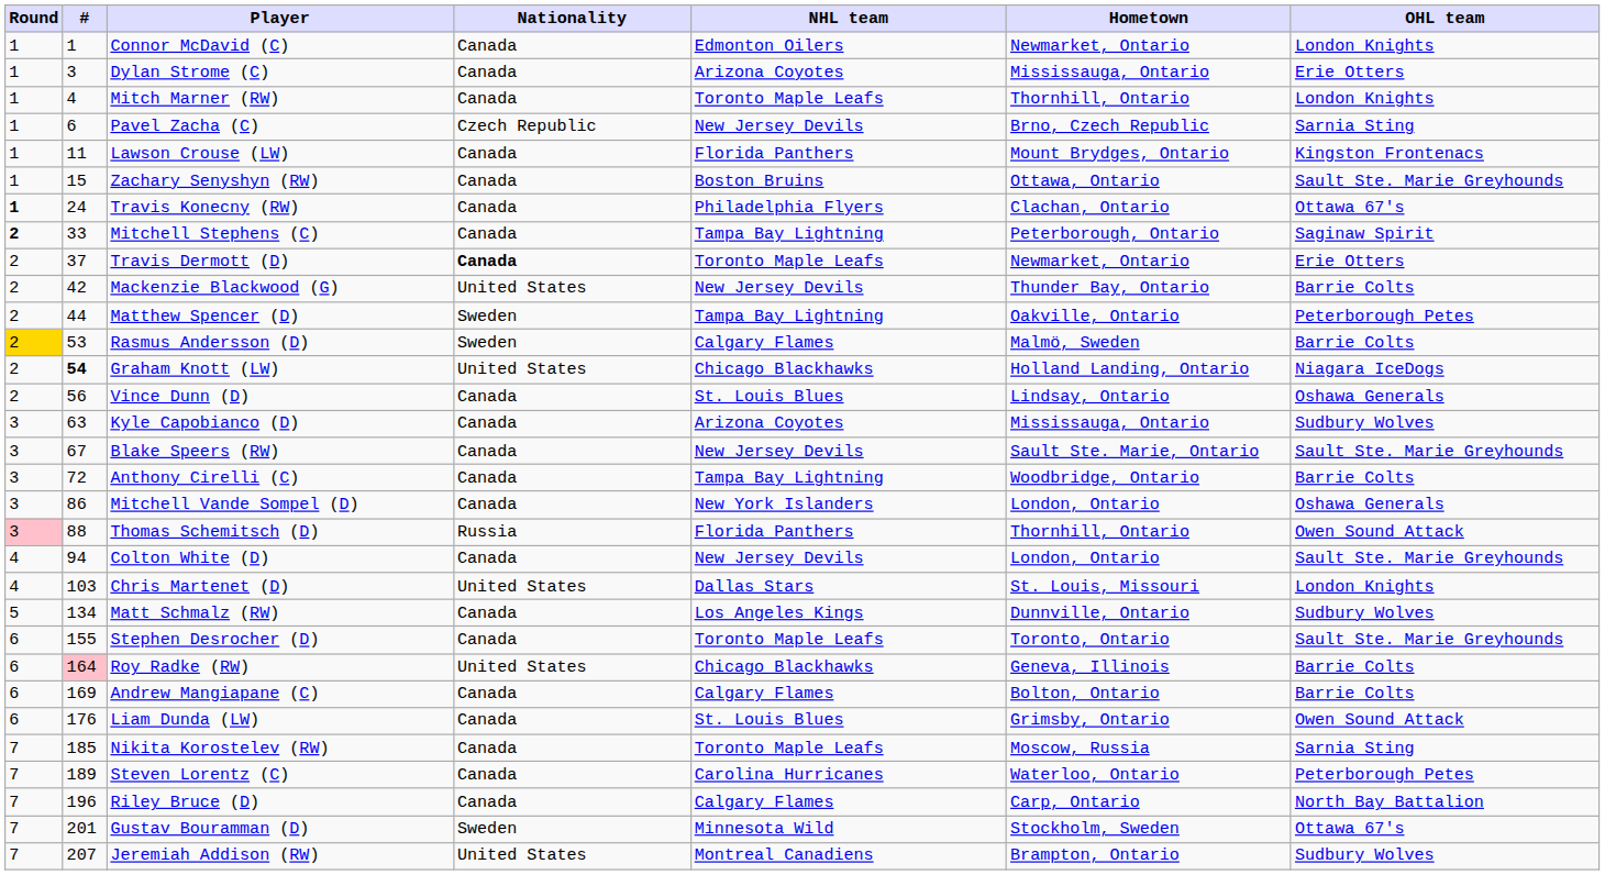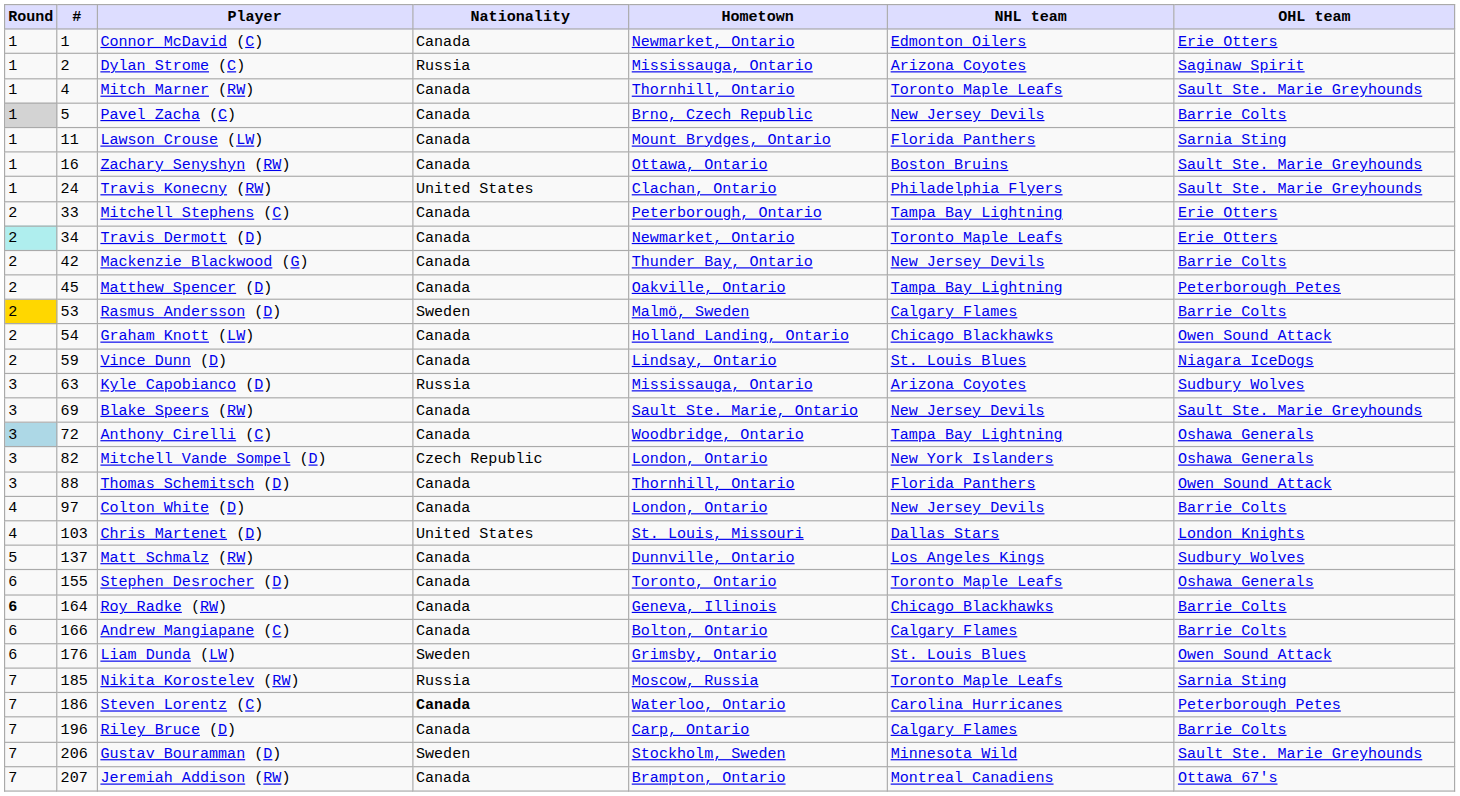 <table class="wikitable">
 <tr>
 <th style="background:#ddf; width:2.75%;">Round</th>
 <th style="background:#ddf; width:2.75%;">#</th>
 <th style="background:#ddf; width:22.0%;">Player</th>
 <th style="background:#ddf; width:15.0%;">Nationality</th>
+<th style="background:#ddf; width:18.0%;">Hometown</th>
 <th style="background:#ddf; width:20.0%;">NHL team</th>
-<th style="background:#ddf; width:18.0%;">Hometown</th>
 <th style="background:#ddf; width:100.0%;">OHL team</th>
 </tr>
 <tr>
 <td>1</td>
 <td>1</td>
 <td><a href='#'>Connor McDavid</a> (<a href='#'>C</a>)</td>
 <td> Canada</td>
+<td><a href='#'>Newmarket, Ontario</a></td>
 <td><a href='#'>Edmonton Oilers</a></td>
-<td><a href='#'>Newmarket, Ontario</a></td>
-<td><a href='#'>London Knights</a></td>
+<td><a href='#'>Erie Otters</a></td>
 </tr>
 <tr>
 <td>1</td>
-<td>3</td>
+<td>2</td>
 <td><a href='#'>Dylan Strome</a> (<a href='#'>C</a>)</td>
-<td> Canada</td>
+<td> Russia</td>
+<td><a href='#'>Mississauga, Ontario</a></td>
 <td><a href='#'>Arizona Coyotes</a></td>
-<td><a href='#'>Mississauga, Ontario</a></td>
-<td><a href='#'>Erie Otters</a></td>
+<td><a href='#'>Saginaw Spirit</a></td>
 </tr>
 <tr>
 <td>1</td>
 <td>4</td>
 <td><a href='#'>Mitch Marner</a> (<a href='#'>RW</a>)</td>
 <td> Canada</td>
+<td><a href='#'>Thornhill, Ontario</a></td>
 <td><a href='#'>Toronto Maple Leafs</a></td>
-<td><a href='#'>Thornhill, Ontario</a></td>
-<td><a href='#'>London Knights</a></td>
+<td><a href='#'>Sault Ste. Marie Greyhounds</a></td>
 </tr>
 <tr>
-<td>1</td>
-<td>6</td>
+<td style="background: lightgrey;">1</td>
+<td>5</td>
 <td><a href='#'>Pavel Zacha</a> (<a href='#'>C</a>)</td>
-<td> Czech Republic</td>
+<td> Canada</td>
+<td><a href='#'>Brno, Czech Republic</a></td>
 <td><a href='#'>New Jersey Devils</a></td>
-<td><a href='#'>Brno, Czech Republic</a></td>
-<td><a href='#'>Sarnia Sting</a></td>
+<td><a href='#'>Barrie Colts</a></td>
 </tr>
 <tr>
 <td>1</td>
 <td>11</td>
 <td><a href='#'>Lawson Crouse</a> (<a href='#'>LW</a>)</td>
 <td> Canada</td>
+<td><a href='#'>Mount Brydges, Ontario</a></td>
 <td><a href='#'>Florida Panthers</a></td>
-<td><a href='#'>Mount Brydges, Ontario</a></td>
-<td><a href='#'>Kingston Frontenacs</a></td>
+<td><a href='#'>Sarnia Sting</a></td>
 </tr>
 <tr>
 <td>1</td>
-<td>15</td>
+<td>16</td>
 <td><a href='#'>Zachary Senyshyn</a> (<a href='#'>RW</a>)</td>
 <td> Canada</td>
+<td><a href='#'>Ottawa, Ontario</a></td>
 <td><a href='#'>Boston Bruins</a></td>
-<td><a href='#'>Ottawa, Ontario</a></td>
 <td><a href='#'>Sault Ste. Marie Greyhounds</a></td>
 </tr>
 <tr>
-<td><strong>1</strong></td>
+<td>1</td>
 <td>24</td>
 <td><a href='#'>Travis Konecny</a> (<a href='#'>RW</a>)</td>
-<td> Canada</td>
+<td> United States</td>
+<td><a href='#'>Clachan, Ontario</a></td>
 <td><a href='#'>Philadelphia Flyers</a></td>
-<td><a href='#'>Clachan, Ontario</a></td>
-<td><a href='#'>Ottawa 67's</a></td>
+<td><a href='#'>Sault Ste. Marie Greyhounds</a></td>
 </tr>
 <tr>
-<td><strong>2</strong></td>
+<td>2</td>
 <td>33</td>
 <td><a href='#'>Mitchell Stephens</a> (<a href='#'>C</a>)</td>
 <td> Canada</td>
+<td><a href='#'>Peterborough, Ontario</a></td>
 <td><a href='#'>Tampa Bay Lightning</a></td>
-<td><a href='#'>Peterborough, Ontario</a></td>
-<td><a href='#'>Saginaw Spirit</a></td>
+<td><a href='#'>Erie Otters</a></td>
 </tr>
 <tr>
-<td>2</td>
-<td>37</td>
+<td style="background: paleturquoise;">2</td>
+<td>34</td>
 <td><a href='#'>Travis Dermott</a> (<a href='#'>D</a>)</td>
-<td><strong> Canada</strong></td>
+<td> Canada</td>
+<td><a href='#'>Newmarket, Ontario</a></td>
 <td><a href='#'>Toronto Maple Leafs</a></td>
-<td><a href='#'>Newmarket, Ontario</a></td>
 <td><a href='#'>Erie Otters</a></td>
 </tr>
 <tr>
 <td>2</td>
 <td>42</td>
 <td><a href='#'>Mackenzie Blackwood</a> (<a href='#'>G</a>)</td>
-<td> United States</td>
+<td> Canada</td>
+<td><a href='#'>Thunder Bay, Ontario</a></td>
 <td><a href='#'>New Jersey Devils</a></td>
-<td><a href='#'>Thunder Bay, Ontario</a></td>
 <td><a href='#'>Barrie Colts</a></td>
 </tr>
 <tr>
 <td>2</td>
-<td>44</td>
+<td>45</td>
 <td><a href='#'>Matthew Spencer</a> (<a href='#'>D</a>)</td>
-<td> Sweden</td>
+<td> Canada</td>
+<td><a href='#'>Oakville, Ontario</a></td>
 <td><a href='#'>Tampa Bay Lightning</a></td>
-<td><a href='#'>Oakville, Ontario</a></td>
 <td><a href='#'>Peterborough Petes</a></td>
 </tr>
 <tr>
 <td style="background: gold;">2</td>
 <td>53</td>
 <td><a href='#'>Rasmus Andersson</a> (<a href='#'>D</a>)</td>
 <td> Sweden</td>
+<td><a href='#'>Malmö, Sweden</a></td>
 <td><a href='#'>Calgary Flames</a></td>
-<td><a href='#'>Malmö, Sweden</a></td>
 <td><a href='#'>Barrie Colts</a></td>
 </tr>
 <tr>
 <td>2</td>
-<td><strong>54</strong></td>
+<td>54</td>
 <td><a href='#'>Graham Knott</a> (<a href='#'>LW</a>)</td>
-<td> United States</td>
+<td> Canada</td>
+<td><a href='#'>Holland Landing, Ontario</a></td>
 <td><a href='#'>Chicago Blackhawks</a></td>
-<td><a href='#'>Holland Landing, Ontario</a></td>
-<td><a href='#'>Niagara IceDogs</a></td>
+<td><a href='#'>Owen Sound Attack</a></td>
 </tr>
 <tr>
 <td>2</td>
-<td>56</td>
+<td>59</td>
 <td><a href='#'>Vince Dunn</a> (<a href='#'>D</a>)</td>
 <td> Canada</td>
+<td><a href='#'>Lindsay, Ontario</a></td>
 <td><a href='#'>St. Louis Blues</a></td>
-<td><a href='#'>Lindsay, Ontario</a></td>
-<td><a href='#'>Oshawa Generals</a></td>
+<td><a href='#'>Niagara IceDogs</a></td>
 </tr>
 <tr>
 <td>3</td>
 <td>63</td>
 <td><a href='#'>Kyle Capobianco</a> (<a href='#'>D</a>)</td>
-<td> Canada</td>
+<td> Russia</td>
+<td><a href='#'>Mississauga, Ontario</a></td>
 <td><a href='#'>Arizona Coyotes</a></td>
-<td><a href='#'>Mississauga, Ontario</a></td>
 <td><a href='#'>Sudbury Wolves</a></td>
 </tr>
 <tr>
 <td>3</td>
-<td>67</td>
+<td>69</td>
 <td><a href='#'>Blake Speers</a> (<a href='#'>RW</a>)</td>
 <td> Canada</td>
+<td><a href='#'>Sault Ste. Marie, Ontario</a></td>
 <td><a href='#'>New Jersey Devils</a></td>
-<td><a href='#'>Sault Ste. Marie, Ontario</a></td>
 <td><a href='#'>Sault Ste. Marie Greyhounds</a></td>
 </tr>
 <tr>
-<td>3</td>
+<td style="background: lightblue;">3</td>
 <td>72</td>
 <td><a href='#'>Anthony Cirelli</a> (<a href='#'>C</a>)</td>
 <td> Canada</td>
+<td><a href='#'>Woodbridge, Ontario</a></td>
 <td><a href='#'>Tampa Bay Lightning</a></td>
-<td><a href='#'>Woodbridge, Ontario</a></td>
-<td><a href='#'>Barrie Colts</a></td>
+<td><a href='#'>Oshawa Generals</a></td>
 </tr>
 <tr>
 <td>3</td>
-<td>86</td>
+<td>82</td>
 <td><a href='#'>Mitchell Vande Sompel</a> (<a href='#'>D</a>)</td>
-<td> Canada</td>
+<td> Czech Republic</td>
+<td><a href='#'>London, Ontario</a></td>
 <td><a href='#'>New York Islanders</a></td>
-<td><a href='#'>London, Ontario</a></td>
 <td><a href='#'>Oshawa Generals</a></td>
 </tr>
 <tr>
-<td style="background: pink;">3</td>
+<td>3</td>
 <td>88</td>
 <td><a href='#'>Thomas Schemitsch</a> (<a href='#'>D</a>)</td>
-<td> Russia</td>
+<td> Canada</td>
+<td><a href='#'>Thornhill, Ontario</a></td>
 <td><a href='#'>Florida Panthers</a></td>
-<td><a href='#'>Thornhill, Ontario</a></td>
 <td><a href='#'>Owen Sound Attack</a></td>
 </tr>
 <tr>
 <td>4</td>
-<td>94</td>
+<td>97</td>
 <td><a href='#'>Colton White</a> (<a href='#'>D</a>)</td>
 <td> Canada</td>
+<td><a href='#'>London, Ontario</a></td>
 <td><a href='#'>New Jersey Devils</a></td>
-<td><a href='#'>London, Ontario</a></td>
-<td><a href='#'>Sault Ste. Marie Greyhounds</a></td>
+<td><a href='#'>Barrie Colts</a></td>
 </tr>
 <tr>
 <td>4</td>
 <td>103</td>
 <td><a href='#'>Chris Martenet</a> (<a href='#'>D</a>)</td>
 <td> United States</td>
+<td><a href='#'>St. Louis, Missouri</a></td>
 <td><a href='#'>Dallas Stars</a></td>
-<td><a href='#'>St. Louis, Missouri</a></td>
 <td><a href='#'>London Knights</a></td>
 </tr>
 <tr>
 <td>5</td>
-<td>134</td>
+<td>137</td>
 <td><a href='#'>Matt Schmalz</a> (<a href='#'>RW</a>)</td>
 <td> Canada</td>
+<td><a href='#'>Dunnville, Ontario</a></td>
 <td><a href='#'>Los Angeles Kings</a></td>
-<td><a href='#'>Dunnville, Ontario</a></td>
 <td><a href='#'>Sudbury Wolves</a></td>
 </tr>
 <tr>
 <td>6</td>
 <td>155</td>
 <td><a href='#'>Stephen Desrocher</a> (<a href='#'>D</a>)</td>
 <td> Canada</td>
+<td><a href='#'>Toronto, Ontario</a></td>
 <td><a href='#'>Toronto Maple Leafs</a></td>
-<td><a href='#'>Toronto, Ontario</a></td>
-<td><a href='#'>Sault Ste. Marie Greyhounds</a></td>
+<td><a href='#'>Oshawa Generals</a></td>
 </tr>
 <tr>
-<td>6</td>
-<td style="background: pink;">164</td>
+<td><strong>6</strong></td>
+<td>164</td>
 <td><a href='#'>Roy Radke</a> (<a href='#'>RW</a>)</td>
-<td> United States</td>
+<td> Canada</td>
+<td><a href='#'>Geneva, Illinois</a></td>
 <td><a href='#'>Chicago Blackhawks</a></td>
-<td><a href='#'>Geneva, Illinois</a></td>
 <td><a href='#'>Barrie Colts</a></td>
 </tr>
 <tr>
 <td>6</td>
-<td>169</td>
+<td>166</td>
 <td><a href='#'>Andrew Mangiapane</a> (<a href='#'>C</a>)</td>
 <td> Canada</td>
+<td><a href='#'>Bolton, Ontario</a></td>
 <td><a href='#'>Calgary Flames</a></td>
-<td><a href='#'>Bolton, Ontario</a></td>
 <td><a href='#'>Barrie Colts</a></td>
 </tr>
 <tr>
 <td>6</td>
 <td>176</td>
 <td><a href='#'>Liam Dunda</a> (<a href='#'>LW</a>)</td>
-<td> Canada</td>
+<td> Sweden</td>
+<td><a href='#'>Grimsby, Ontario</a></td>
 <td><a href='#'>St. Louis Blues</a></td>
-<td><a href='#'>Grimsby, Ontario</a></td>
 <td><a href='#'>Owen Sound Attack</a></td>
 </tr>
 <tr>
 <td>7</td>
 <td>185</td>
 <td><a href='#'>Nikita Korostelev</a> (<a href='#'>RW</a>)</td>
-<td> Canada</td>
+<td> Russia</td>
+<td><a href='#'>Moscow, Russia</a></td>
 <td><a href='#'>Toronto Maple Leafs</a></td>
-<td><a href='#'>Moscow, Russia</a></td>
 <td><a href='#'>Sarnia Sting</a></td>
 </tr>
 <tr>
 <td>7</td>
-<td>189</td>
+<td>186</td>
 <td><a href='#'>Steven Lorentz</a> (<a href='#'>C</a>)</td>
-<td> Canada</td>
+<td><strong> Canada</strong></td>
+<td><a href='#'>Waterloo, Ontario</a></td>
 <td><a href='#'>Carolina Hurricanes</a></td>
-<td><a href='#'>Waterloo, Ontario</a></td>
 <td><a href='#'>Peterborough Petes</a></td>
 </tr>
 <tr>
 <td>7</td>
 <td>196</td>
 <td><a href='#'>Riley Bruce</a> (<a href='#'>D</a>)</td>
 <td> Canada</td>
+<td><a href='#'>Carp, Ontario</a></td>
 <td><a href='#'>Calgary Flames</a></td>
-<td><a href='#'>Carp, Ontario</a></td>
-<td><a href='#'>North Bay Battalion</a></td>
+<td><a href='#'>Barrie Colts</a></td>
 </tr>
 <tr>
 <td>7</td>
-<td>201</td>
+<td>206</td>
 <td><a href='#'>Gustav Bouramman</a> (<a href='#'>D</a>)</td>
 <td> Sweden</td>
+<td><a href='#'>Stockholm, Sweden</a></td>
 <td><a href='#'>Minnesota Wild</a></td>
-<td><a href='#'>Stockholm, Sweden</a></td>
-<td><a href='#'>Ottawa 67's</a></td>
+<td><a href='#'>Sault Ste. Marie Greyhounds</a></td>
 </tr>
 <tr>
 <td>7</td>
 <td>207</td>
 <td><a href='#'>Jeremiah Addison</a> (<a href='#'>RW</a>)</td>
-<td> United States</td>
+<td> Canada</td>
+<td><a href='#'>Brampton, Ontario</a></td>
 <td><a href='#'>Montreal Canadiens</a></td>
-<td><a href='#'>Brampton, Ontario</a></td>
-<td><a href='#'>Sudbury Wolves</a></td>
+<td><a href='#'>Ottawa 67's</a></td>
 </tr>
 </table>
